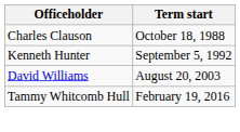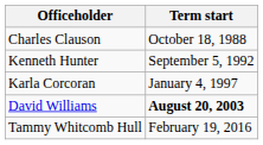 <table class="wikitable sortable">
 <tr style="vertical-align:bottom;">
 <th>Officeholder</th>
 <th>Term start</th>
 </tr>
 <tr>
 <td>Charles Clauson</td>
 <td>October 18, 1988</td>
 </tr>
 <tr>
 <td>Kenneth Hunter</td>
 <td>September 5, 1992</td>
 </tr>
 <tr>
+<td>Karla Corcoran</td>
+<td>January 4, 1997</td>
+</tr>
+<tr>
 <td><a href='#'>David Williams</a></td>
-<td>August 20, 2003</td>
+<td><strong>August 20, 2003</strong></td>
 </tr>
 <tr>
 <td>Tammy Whitcomb Hull</td>
 <td>February 19, 2016<br></td>
 </tr>
 </table>
